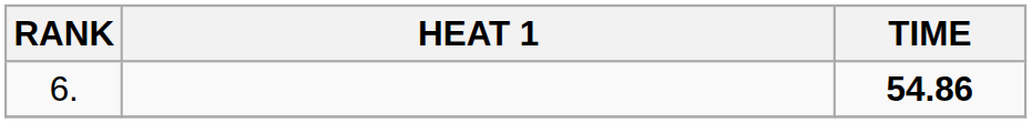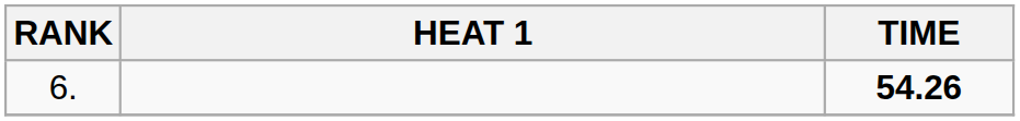 <table class="wikitable" style="border-collapse: collapse; font-size: 90%;">
 <tr>
 <th>RANK</th>
 <th style="width: 20em">HEAT 1</th>
 <th style="width: 5em">TIME</th>
 </tr>
 <tr>
 <td align="center">6.</td>
 <td></td>
-<td align="center"><strong>54.86</strong></td>
+<td align="center"><strong>54.26</strong></td>
 </tr>
 <tr>
 </tr>
 </table>
